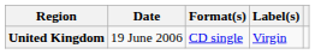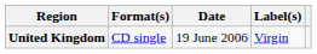 <table class="wikitable plainrowheaders">
 <tr>
 <th scope="col">Region</th>
+<th scope="col">Format(s)</th>
 <th scope="col">Date</th>
-<th scope="col">Format(s)</th>
 <th scope="col">Label(s)</th>
 <th scope="col"></th>
 </tr>
 <tr>
 <th scope="row">United Kingdom</th>
+<td><a href='#'>CD single</a></td>
 <td>19 June 2006</td>
-<td><a href='#'>CD single</a></td>
 <td><a href='#'>Virgin</a></td>
 <td></td>
 </tr>
 </table>
